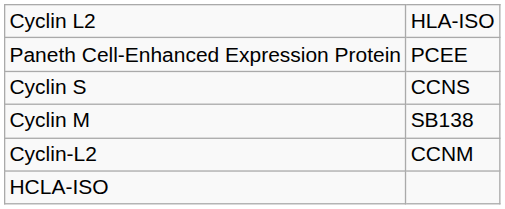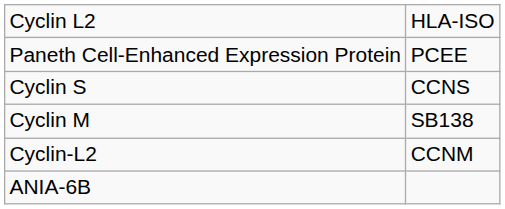 <table class="wikitable">
 <tr>
 <td>Cyclin L2</td>
 <td>HLA-ISO</td>
 </tr>
 <tr>
 <td>Paneth Cell-Enhanced Expression Protein</td>
 <td>PCEE</td>
 </tr>
 <tr>
 <td>Cyclin S</td>
 <td>CCNS</td>
 </tr>
 <tr>
 <td>Cyclin M</td>
 <td>SB138</td>
 </tr>
 <tr>
 <td>Cyclin-L2</td>
 <td>CCNM</td>
 </tr>
 <tr>
-<td>HCLA-ISO</td>
+<td>ANIA-6B</td>
 <td></td>
 </tr>
 </table>
